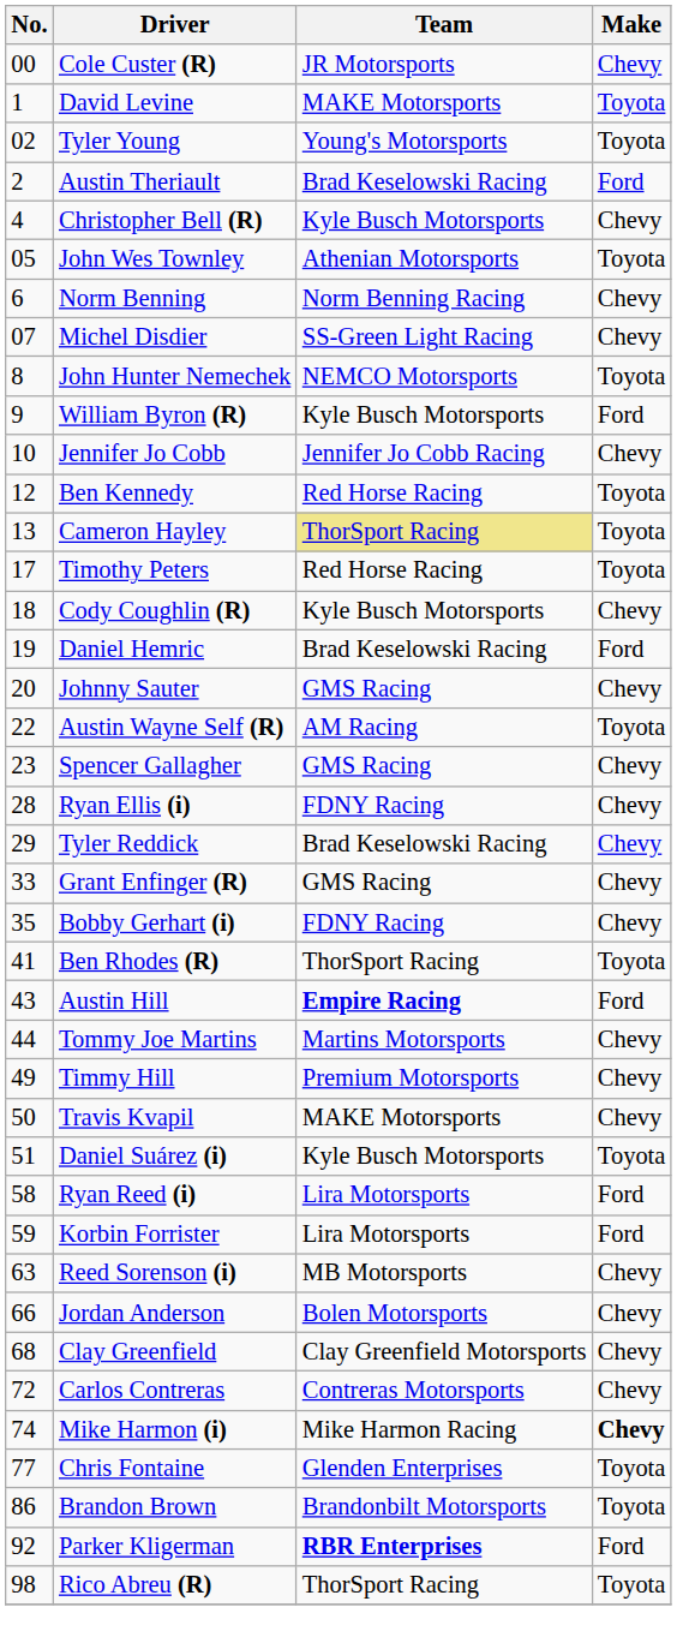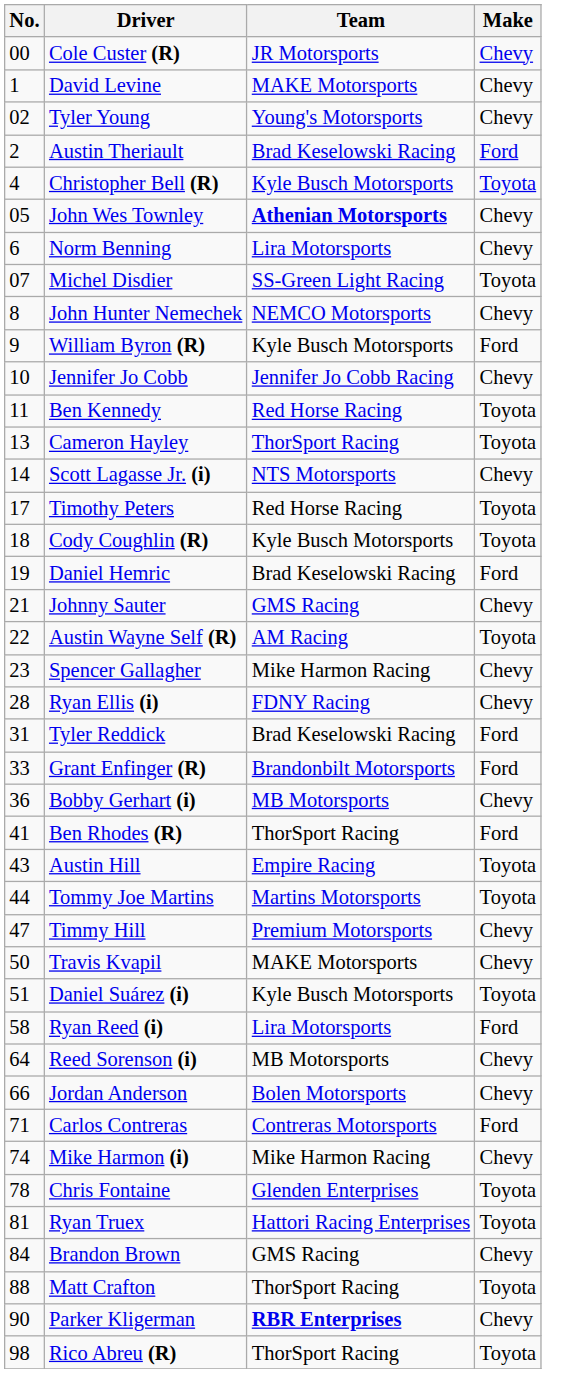 <table class="wikitable">
 <tr>
 <th>No.</th>
 <th>Driver</th>
 <th>Team</th>
 <th>Make</th>
 </tr>
 <tr>
 <td>00</td>
 <td><a href='#'>Cole Custer</a> <strong>(R)</strong></td>
 <td><a href='#'>JR Motorsports</a></td>
 <td><a href='#'>Chevy</a></td>
 </tr>
 <tr>
 <td>1</td>
 <td><a href='#'>David Levine</a></td>
 <td><a href='#'>MAKE Motorsports</a></td>
-<td><a href='#'>Toyota</a></td>
+<td>Chevy</td>
 </tr>
 <tr>
 <td>02</td>
 <td><a href='#'>Tyler Young</a></td>
 <td><a href='#'>Young's Motorsports</a></td>
-<td>Toyota</td>
+<td>Chevy</td>
 </tr>
 <tr>
 <td>2</td>
 <td><a href='#'>Austin Theriault</a></td>
 <td><a href='#'>Brad Keselowski Racing</a></td>
 <td><a href='#'>Ford</a></td>
 </tr>
 <tr>
 <td>4</td>
 <td><a href='#'>Christopher Bell</a> <strong>(R)</strong></td>
 <td><a href='#'>Kyle Busch Motorsports</a></td>
-<td>Chevy</td>
+<td><a href='#'>Toyota</a></td>
 </tr>
 <tr>
 <td>05</td>
 <td><a href='#'>John Wes Townley</a></td>
-<td><a href='#'>Athenian Motorsports</a></td>
-<td>Toyota</td>
+<td><strong><a href='#'>Athenian Motorsports</a></strong></td>
+<td>Chevy</td>
 </tr>
 <tr>
 <td>6</td>
 <td><a href='#'>Norm Benning</a></td>
-<td><a href='#'>Norm Benning Racing</a></td>
+<td><a href='#'>Lira Motorsports</a></td>
 <td>Chevy</td>
 </tr>
 <tr>
 <td>07</td>
 <td><a href='#'>Michel Disdier</a></td>
 <td><a href='#'>SS-Green Light Racing</a></td>
-<td>Chevy</td>
+<td>Toyota</td>
 </tr>
 <tr>
 <td>8</td>
 <td><a href='#'>John Hunter Nemechek</a></td>
 <td><a href='#'>NEMCO Motorsports</a></td>
-<td>Toyota</td>
+<td>Chevy</td>
 </tr>
 <tr>
 <td>9</td>
 <td><a href='#'>William Byron</a> <strong>(R)</strong></td>
 <td>Kyle Busch Motorsports</td>
 <td>Ford</td>
 </tr>
 <tr>
 <td>10</td>
 <td><a href='#'>Jennifer Jo Cobb</a></td>
 <td><a href='#'>Jennifer Jo Cobb Racing</a></td>
 <td>Chevy</td>
 </tr>
 <tr>
-<td>12</td>
+<td>11</td>
 <td><a href='#'>Ben Kennedy</a></td>
 <td><a href='#'>Red Horse Racing</a></td>
 <td>Toyota</td>
 </tr>
 <tr>
 <td>13</td>
 <td><a href='#'>Cameron Hayley</a></td>
-<td style="background: khaki;"><a href='#'>ThorSport Racing</a></td>
+<td><a href='#'>ThorSport Racing</a></td>
 <td>Toyota</td>
+</tr>
+<tr>
+<td>14</td>
+<td><a href='#'>Scott Lagasse Jr.</a> <strong>(i)</strong></td>
+<td><a href='#'>NTS Motorsports</a></td>
+<td>Chevy</td>
 </tr>
 <tr>
 <td>17</td>
 <td><a href='#'>Timothy Peters</a></td>
 <td>Red Horse Racing</td>
 <td>Toyota</td>
 </tr>
 <tr>
 <td>18</td>
 <td><a href='#'>Cody Coughlin</a> <strong>(R)</strong></td>
 <td>Kyle Busch Motorsports</td>
-<td>Chevy</td>
+<td>Toyota</td>
 </tr>
 <tr>
 <td>19</td>
 <td><a href='#'>Daniel Hemric</a></td>
 <td>Brad Keselowski Racing</td>
 <td>Ford</td>
 </tr>
 <tr>
-<td>20</td>
+<td>21</td>
 <td><a href='#'>Johnny Sauter</a></td>
 <td><a href='#'>GMS Racing</a></td>
 <td>Chevy</td>
 </tr>
 <tr>
 <td>22</td>
 <td><a href='#'>Austin Wayne Self</a> <strong>(R)</strong></td>
 <td><a href='#'>AM Racing</a></td>
 <td>Toyota</td>
 </tr>
 <tr>
 <td>23</td>
 <td><a href='#'>Spencer Gallagher</a></td>
-<td><a href='#'>GMS Racing</a></td>
+<td>Mike Harmon Racing</td>
 <td>Chevy</td>
 </tr>
 <tr>
 <td>28</td>
 <td><a href='#'>Ryan Ellis</a> <strong>(i)</strong></td>
 <td><a href='#'>FDNY Racing</a></td>
 <td>Chevy</td>
 </tr>
 <tr>
-<td>29</td>
+<td>31</td>
 <td><a href='#'>Tyler Reddick</a></td>
 <td>Brad Keselowski Racing</td>
-<td><a href='#'>Chevy</a></td>
+<td>Ford</td>
 </tr>
 <tr>
 <td>33</td>
 <td><a href='#'>Grant Enfinger</a> <strong>(R)</strong></td>
-<td>GMS Racing</td>
-<td>Chevy</td>
+<td><a href='#'>Brandonbilt Motorsports</a></td>
+<td>Ford</td>
 </tr>
 <tr>
-<td>35</td>
+<td>36</td>
 <td><a href='#'>Bobby Gerhart</a> <strong>(i)</strong></td>
-<td><a href='#'>FDNY Racing</a></td>
+<td><a href='#'>MB Motorsports</a></td>
 <td>Chevy</td>
 </tr>
 <tr>
 <td>41</td>
 <td><a href='#'>Ben Rhodes</a> <strong>(R)</strong></td>
 <td>ThorSport Racing</td>
-<td>Toyota</td>
+<td>Ford</td>
 </tr>
 <tr>
 <td>43</td>
 <td><a href='#'>Austin Hill</a></td>
-<td><strong><a href='#'>Empire Racing</a></strong></td>
-<td>Ford</td>
+<td><a href='#'>Empire Racing</a></td>
+<td>Toyota</td>
 </tr>
 <tr>
 <td>44</td>
 <td><a href='#'>Tommy Joe Martins</a></td>
 <td><a href='#'>Martins Motorsports</a></td>
-<td>Chevy</td>
+<td>Toyota</td>
 </tr>
 <tr>
-<td>49</td>
+<td>47</td>
 <td><a href='#'>Timmy Hill</a></td>
 <td><a href='#'>Premium Motorsports</a></td>
 <td>Chevy</td>
 </tr>
 <tr>
 <td>50</td>
 <td><a href='#'>Travis Kvapil</a></td>
 <td>MAKE Motorsports</td>
 <td>Chevy</td>
 </tr>
 <tr>
 <td>51</td>
 <td><a href='#'>Daniel Suárez</a> <strong>(i)</strong></td>
 <td>Kyle Busch Motorsports</td>
 <td>Toyota</td>
 </tr>
 <tr>
 <td>58</td>
 <td><a href='#'>Ryan Reed</a> <strong>(i)</strong></td>
 <td><a href='#'>Lira Motorsports</a></td>
 <td>Ford</td>
 </tr>
 <tr>
-<td>59</td>
-<td><a href='#'>Korbin Forrister</a></td>
-<td>Lira Motorsports</td>
-<td>Ford</td>
-</tr>
-<tr>
-<td>63</td>
+<td>64</td>
 <td><a href='#'>Reed Sorenson</a> <strong>(i)</strong></td>
 <td>MB Motorsports</td>
 <td>Chevy</td>
 </tr>
 <tr>
 <td>66</td>
 <td><a href='#'>Jordan Anderson</a></td>
 <td><a href='#'>Bolen Motorsports</a></td>
 <td>Chevy</td>
 </tr>
 <tr>
-<td>68</td>
-<td><a href='#'>Clay Greenfield</a></td>
-<td>Clay Greenfield Motorsports</td>
-<td>Chevy</td>
-</tr>
-<tr>
-<td>72</td>
+<td>71</td>
 <td><a href='#'>Carlos Contreras</a></td>
 <td><a href='#'>Contreras Motorsports</a></td>
-<td>Chevy</td>
+<td>Ford</td>
 </tr>
 <tr>
 <td>74</td>
 <td><a href='#'>Mike Harmon</a> <strong>(i)</strong></td>
 <td>Mike Harmon Racing</td>
-<td><strong>Chevy</strong></td>
+<td>Chevy</td>
 </tr>
 <tr>
-<td>77</td>
+<td>78</td>
 <td><a href='#'>Chris Fontaine</a></td>
 <td><a href='#'>Glenden Enterprises</a></td>
 <td>Toyota</td>
 </tr>
 <tr>
-<td>86</td>
-<td><a href='#'>Brandon Brown</a></td>
-<td><a href='#'>Brandonbilt Motorsports</a></td>
+<td>81</td>
+<td><a href='#'>Ryan Truex</a></td>
+<td><a href='#'>Hattori Racing Enterprises</a></td>
 <td>Toyota</td>
 </tr>
 <tr>
-<td>92</td>
+<td>84</td>
+<td><a href='#'>Brandon Brown</a></td>
+<td>GMS Racing</td>
+<td>Chevy</td>
+</tr>
+<tr>
+<td>88</td>
+<td><a href='#'>Matt Crafton</a></td>
+<td>ThorSport Racing</td>
+<td>Toyota</td>
+</tr>
+<tr>
+<td>90</td>
 <td><a href='#'>Parker Kligerman</a></td>
 <td><strong><a href='#'>RBR Enterprises</a></strong></td>
-<td>Ford</td>
+<td>Chevy</td>
 </tr>
 <tr>
 <td>98</td>
 <td><a href='#'>Rico Abreu</a> <strong>(R)</strong></td>
 <td>ThorSport Racing</td>
 <td>Toyota</td>
 </tr>
 <tr>
 </tr>
 </table>
